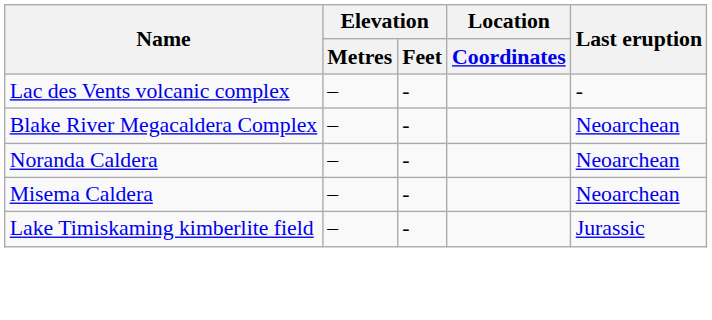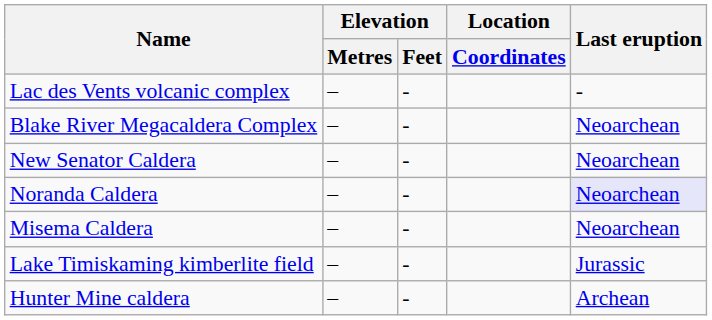 <table class="wikitable">
 <tr>
 <th rowspan="2">Name</th>
 <th colspan="2">Elevation</th>
 <th>Location</th>
 <th rowspan="2">Last eruption</th>
 </tr>
 <tr>
 <th>Metres</th>
 <th>Feet</th>
 <th><a href='#'>Coordinates</a></th>
 </tr>
 <tr>
 <td><a href='#'>Lac des Vents volcanic complex</a></td>
 <td>–</td>
 <td>-</td>
 <td></td>
 <td>-</td>
 </tr>
 <tr>
 <td><a href='#'>Blake River Megacaldera Complex</a></td>
 <td>–</td>
 <td>-</td>
 <td></td>
 <td><a href='#'>Neoarchean</a></td>
 </tr>
 <tr>
+<td><a href='#'>New Senator Caldera</a></td>
+<td>–</td>
+<td>-</td>
+<td></td>
+<td><a href='#'>Neoarchean</a></td>
+</tr>
+<tr>
 <td><a href='#'>Noranda Caldera</a></td>
 <td>–</td>
 <td>-</td>
 <td></td>
-<td><a href='#'>Neoarchean</a></td>
+<td style="background: lavender;"><a href='#'>Neoarchean</a></td>
 </tr>
 <tr>
 <td><a href='#'>Misema Caldera</a></td>
 <td>–</td>
 <td>-</td>
 <td></td>
 <td><a href='#'>Neoarchean</a></td>
 </tr>
 <tr>
 <td><a href='#'>Lake Timiskaming kimberlite field</a></td>
 <td>–</td>
 <td>-</td>
 <td></td>
 <td><a href='#'>Jurassic</a></td>
 </tr>
+<tr>
+<td><a href='#'>Hunter Mine caldera</a></td>
+<td>–</td>
+<td>-</td>
+<td></td>
+<td><a href='#'>Archean</a></td>
+</tr>
 </table>
